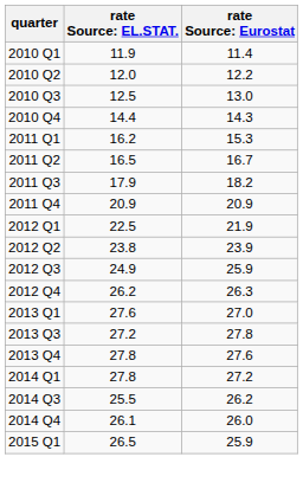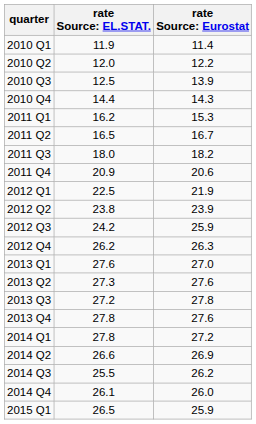 <table class="wikitable" style="text-align:center">
 <tr>
 <th><strong>quarter</strong></th>
 <th><strong>rate</strong><br>Source: <a href='#'>EL.STAT.</a></th>
 <th><strong>rate</strong><br>Source: <a href='#'>Eurostat</a></th>
 </tr>
 <tr>
 <td>2010 Q1</td>
 <td>11.9</td>
 <td>11.4</td>
 </tr>
 <tr>
 <td>2010 Q2</td>
 <td>12.0</td>
 <td>12.2</td>
 </tr>
 <tr>
 <td>2010 Q3</td>
 <td>12.5</td>
-<td>13.0</td>
+<td>13.9</td>
 </tr>
 <tr>
 <td>2010 Q4</td>
 <td>14.4</td>
 <td>14.3</td>
 </tr>
 <tr>
 <td>2011 Q1</td>
 <td>16.2</td>
 <td>15.3</td>
 </tr>
 <tr>
 <td>2011 Q2</td>
 <td>16.5</td>
 <td>16.7</td>
 </tr>
 <tr>
 <td>2011 Q3</td>
-<td>17.9</td>
+<td>18.0</td>
 <td>18.2</td>
 </tr>
 <tr>
 <td>2011 Q4</td>
 <td>20.9</td>
-<td>20.9</td>
+<td>20.6</td>
 </tr>
 <tr>
 <td>2012 Q1</td>
 <td>22.5</td>
 <td>21.9</td>
 </tr>
 <tr>
 <td>2012 Q2</td>
 <td>23.8</td>
 <td>23.9</td>
 </tr>
 <tr>
 <td>2012 Q3</td>
-<td>24.9</td>
+<td>24.2</td>
 <td>25.9</td>
 </tr>
 <tr>
 <td>2012 Q4</td>
 <td>26.2</td>
 <td>26.3</td>
 </tr>
 <tr>
 <td>2013 Q1</td>
 <td>27.6</td>
 <td>27.0</td>
+</tr>
+<tr>
+<td>2013 Q2</td>
+<td>27.3</td>
+<td>27.6</td>
 </tr>
 <tr>
 <td>2013 Q3</td>
 <td>27.2</td>
 <td>27.8</td>
 </tr>
 <tr>
 <td>2013 Q4</td>
 <td>27.8</td>
 <td>27.6</td>
 </tr>
 <tr>
 <td>2014 Q1</td>
 <td>27.8</td>
 <td>27.2</td>
 </tr>
 <tr>
+<td>2014 Q2</td>
+<td>26.6</td>
+<td>26.9</td>
+</tr>
+<tr>
 <td>2014 Q3</td>
 <td>25.5</td>
 <td>26.2</td>
 </tr>
 <tr>
 <td>2014 Q4</td>
 <td>26.1</td>
 <td>26.0</td>
 </tr>
 <tr>
 <td>2015 Q1</td>
 <td>26.5</td>
 <td>25.9</td>
 </tr>
 </table>
